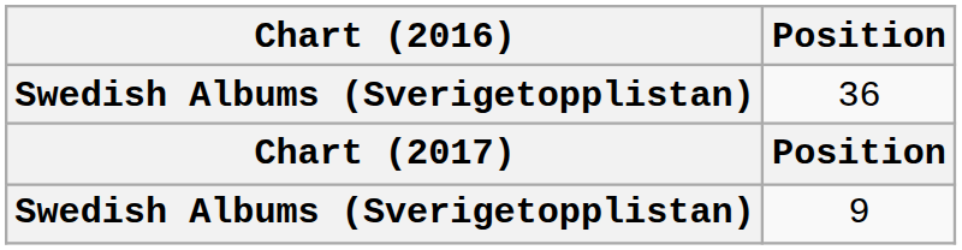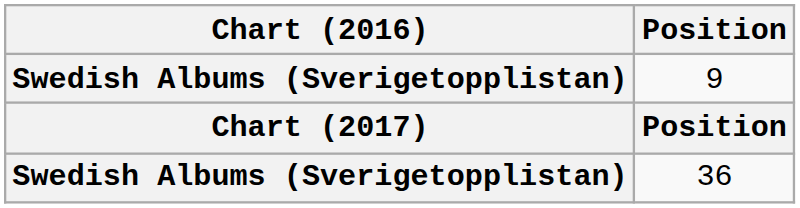 <table class="wikitable plainrowheaders" style="text-align:center">
 <tr>
 <th scope="col">Chart (2016)</th>
 <th scope="col">Position</th>
 </tr>
 <tr>
 <th scope="row">Swedish Albums (Sverigetopplistan)</th>
-<td>36</td>
+<td>9</td>
 </tr>
 <tr>
 <th scope="col">Chart (2017)</th>
 <th scope="col">Position</th>
 </tr>
 <tr>
 <th scope="row">Swedish Albums (Sverigetopplistan)</th>
-<td>9</td>
+<td>36</td>
 </tr>
 </table>
